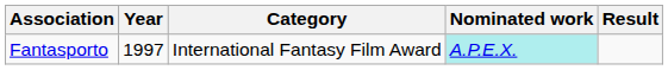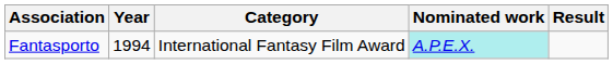 <table class="wikitable">
 <tr>
 <th>Association</th>
 <th>Year</th>
 <th>Category</th>
 <th>Nominated work</th>
 <th>Result</th>
 </tr>
 <tr>
 <td rowspan=1><a href='#'>Fantasporto</a></td>
-<td>1997</td>
+<td>1994</td>
 <td rowspan=1>International Fantasy Film Award</td>
 <td style="background: paleturquoise;"><em><a href='#'>A.P.E.X.</a></em></td>
 <td></td>
 </tr>
 </table>
